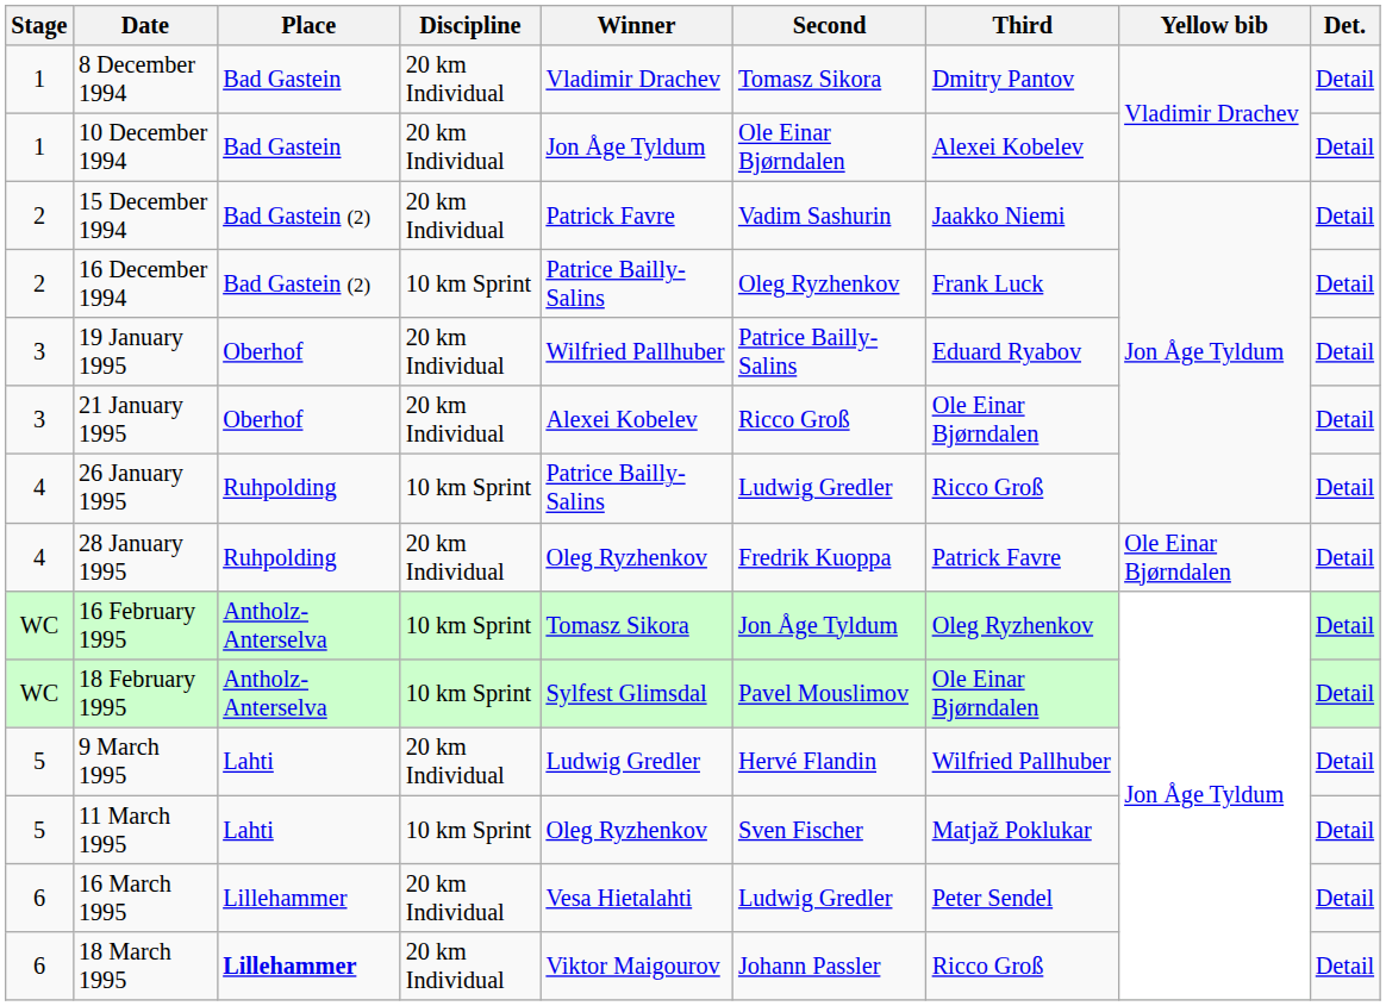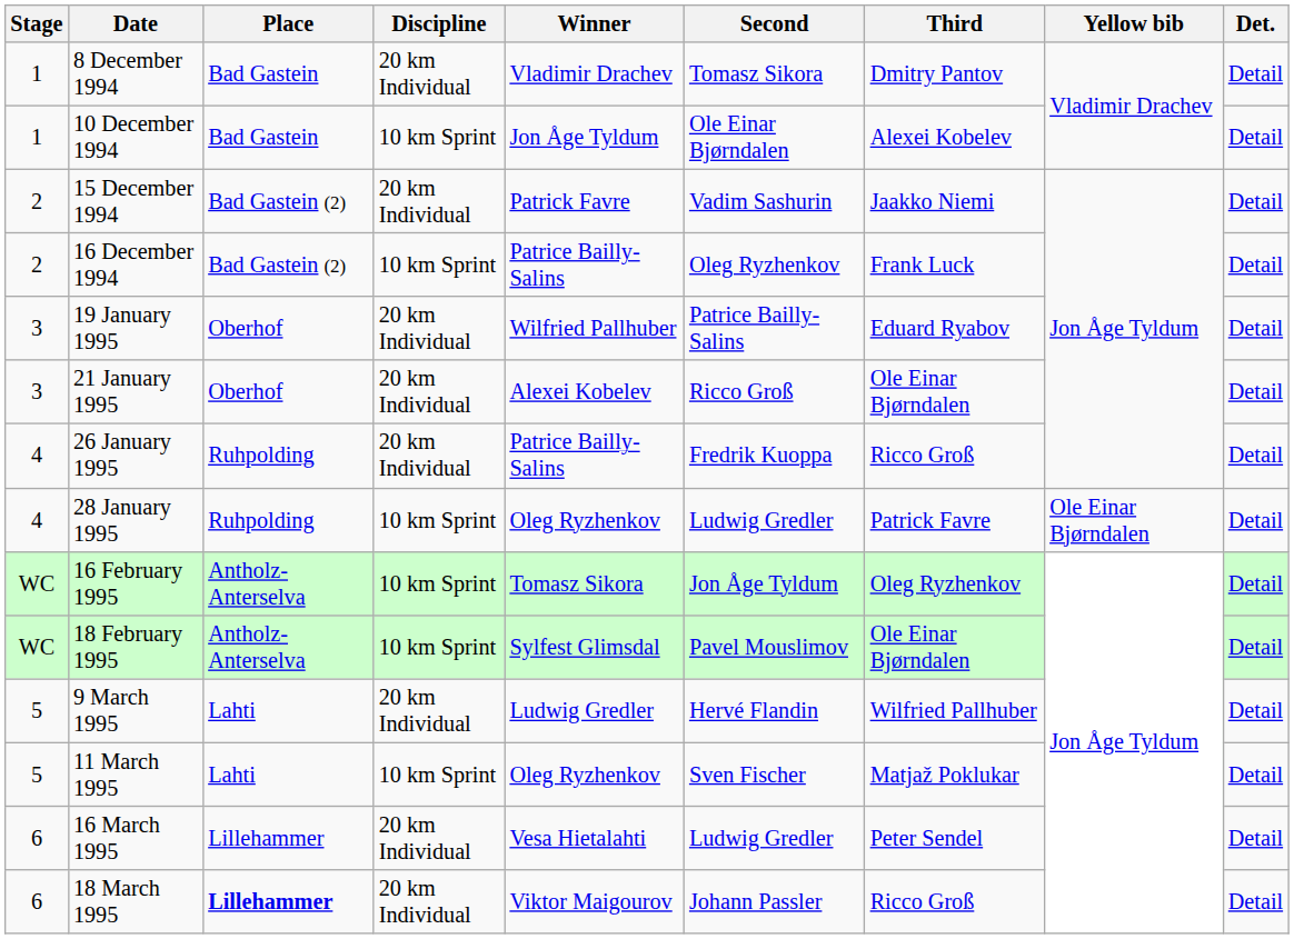 <table class="wikitable" style="font-size:95%;">
 <tr>
 <th width="10">Stage</th>
 <th width="120">Date</th>
 <th width="148">Place</th>
 <th width="110">Discipline</th>
 <th width="190">Winner</th>
 <th width="190">Second</th>
 <th width="190">Third</th>
 <th width="190">Yellow bib <br> </th>
 <th width="8">Det.</th>
 </tr>
 <tr>
 <td align=center>1</td>
 <td>8 December 1994</td>
 <td> <a href='#'>Bad Gastein</a></td>
 <td>20 km Individual</td>
 <td> <a href='#'>Vladimir Drachev</a></td>
 <td> <a href='#'>Tomasz Sikora</a></td>
 <td> <a href='#'>Dmitry Pantov</a></td>
 <td rowspan="2"> <a href='#'>Vladimir Drachev</a></td>
 <td><a href='#'>Detail</a></td>
 </tr>
 <tr>
 <td align=center>1</td>
 <td>10 December 1994</td>
 <td> <a href='#'>Bad Gastein</a></td>
-<td>20 km Individual</td>
+<td>10 km Sprint</td>
 <td> <a href='#'>Jon Åge Tyldum</a></td>
 <td> <a href='#'>Ole Einar Bjørndalen</a></td>
 <td> <a href='#'>Alexei Kobelev</a></td>
 <td><a href='#'>Detail</a></td>
 </tr>
 <tr>
 <td align=center>2</td>
 <td>15 December 1994</td>
 <td> <a href='#'>Bad Gastein</a> <small>(2)</small></td>
 <td>20 km Individual</td>
 <td> <a href='#'>Patrick Favre</a></td>
 <td> <a href='#'>Vadim Sashurin</a></td>
 <td> <a href='#'>Jaakko Niemi</a></td>
 <td rowspan="5"> <a href='#'>Jon Åge Tyldum</a></td>
 <td><a href='#'>Detail</a></td>
 </tr>
 <tr>
 <td align=center>2</td>
 <td>16 December 1994</td>
 <td> <a href='#'>Bad Gastein</a> <small>(2)</small></td>
 <td>10 km Sprint</td>
 <td> <a href='#'>Patrice Bailly-Salins</a></td>
 <td> <a href='#'>Oleg Ryzhenkov</a></td>
 <td> <a href='#'>Frank Luck</a></td>
 <td><a href='#'>Detail</a></td>
 </tr>
 <tr>
 <td align=center>3</td>
 <td>19 January 1995</td>
 <td> <a href='#'>Oberhof</a></td>
 <td>20 km Individual</td>
 <td> <a href='#'>Wilfried Pallhuber</a></td>
 <td> <a href='#'>Patrice Bailly-Salins</a></td>
 <td> <a href='#'>Eduard Ryabov</a></td>
 <td><a href='#'>Detail</a></td>
 </tr>
 <tr>
 <td align=center>3</td>
 <td>21 January 1995</td>
 <td> <a href='#'>Oberhof</a></td>
 <td>20 km Individual</td>
 <td> <a href='#'>Alexei Kobelev</a></td>
 <td> <a href='#'>Ricco Groß</a></td>
 <td> <a href='#'>Ole Einar Bjørndalen</a></td>
 <td><a href='#'>Detail</a></td>
 </tr>
 <tr>
 <td align=center>4</td>
 <td>26 January 1995</td>
 <td> <a href='#'>Ruhpolding</a></td>
-<td>10 km Sprint</td>
+<td>20 km Individual</td>
 <td> <a href='#'>Patrice Bailly-Salins</a></td>
-<td> <a href='#'>Ludwig Gredler</a></td>
+<td> <a href='#'>Fredrik Kuoppa</a></td>
 <td> <a href='#'>Ricco Groß</a></td>
 <td><a href='#'>Detail</a></td>
 </tr>
 <tr>
 <td align=center>4</td>
 <td>28 January 1995</td>
 <td> <a href='#'>Ruhpolding</a></td>
-<td>20 km Individual</td>
+<td>10 km Sprint</td>
 <td> <a href='#'>Oleg Ryzhenkov</a></td>
-<td> <a href='#'>Fredrik Kuoppa</a></td>
+<td> <a href='#'>Ludwig Gredler</a></td>
 <td> <a href='#'>Patrick Favre</a></td>
 <td> <a href='#'>Ole Einar Bjørndalen</a></td>
 <td><a href='#'>Detail</a></td>
 </tr>
 <tr style="background:#CCFFCC">
 <td align=center>WC</td>
 <td>16 February 1995</td>
 <td> <a href='#'>Antholz-Anterselva</a></td>
 <td>10 km Sprint</td>
 <td> <a href='#'>Tomasz Sikora</a></td>
 <td> <a href='#'>Jon Åge Tyldum</a></td>
 <td> <a href='#'>Oleg Ryzhenkov</a></td>
 <td rowspan="7" style="background:white"> <a href='#'>Jon Åge Tyldum</a></td>
 <td><a href='#'>Detail</a></td>
 </tr>
 <tr style="background:#CCFFCC">
 <td align=center>WC</td>
 <td>18 February 1995</td>
 <td> <a href='#'>Antholz-Anterselva</a></td>
 <td>10 km Sprint</td>
 <td> <a href='#'>Sylfest Glimsdal</a></td>
 <td> <a href='#'>Pavel Mouslimov</a></td>
 <td> <a href='#'>Ole Einar Bjørndalen</a></td>
 <td><a href='#'>Detail</a></td>
 </tr>
 <tr>
 <td align=center>5</td>
 <td>9 March 1995</td>
 <td> <a href='#'>Lahti</a></td>
 <td>20 km Individual</td>
 <td> <a href='#'>Ludwig Gredler</a></td>
 <td> <a href='#'>Hervé Flandin</a></td>
 <td> <a href='#'>Wilfried Pallhuber</a></td>
 <td><a href='#'>Detail</a></td>
 </tr>
 <tr>
 <td align=center>5</td>
 <td>11 March 1995</td>
 <td> <a href='#'>Lahti</a></td>
 <td>10 km Sprint</td>
 <td> <a href='#'>Oleg Ryzhenkov</a></td>
 <td> <a href='#'>Sven Fischer</a></td>
 <td> <a href='#'>Matjaž Poklukar</a></td>
 <td><a href='#'>Detail</a></td>
 </tr>
 <tr>
 <td align=center>6</td>
 <td>16 March 1995</td>
 <td> <a href='#'>Lillehammer</a></td>
 <td>20 km Individual</td>
 <td> <a href='#'>Vesa Hietalahti</a></td>
 <td> <a href='#'>Ludwig Gredler</a></td>
 <td> <a href='#'>Peter Sendel</a></td>
 <td><a href='#'>Detail</a></td>
 </tr>
 <tr>
 <td align=center>6</td>
 <td>18 March 1995</td>
 <td><strong> <a href='#'>Lillehammer</a></strong></td>
 <td>20 km Individual</td>
 <td> <a href='#'>Viktor Maigourov</a></td>
 <td> <a href='#'>Johann Passler</a></td>
 <td> <a href='#'>Ricco Groß</a></td>
 <td><a href='#'>Detail</a></td>
 </tr>
 </table>
